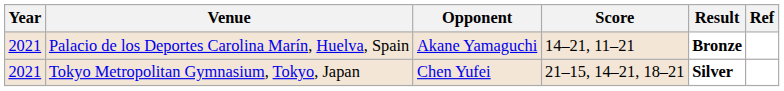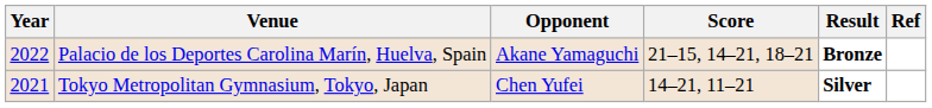 <table class="sortable wikitable" style="font-size: 90%">
 <tr>
 <th>Year</th>
 <th>Venue</th>
 <th>Opponent</th>
 <th>Score</th>
 <th>Result</th>
 <th>Ref</th>
 </tr>
 <tr style="background:#F3E6D7">
-<td align="center"><a href='#'>2021</a></td>
+<td align="center"><a href='#'>2022</a></td>
 <td align="left"><a href='#'>Palacio de los Deportes Carolina Marín</a>, <a href='#'>Huelva</a>, Spain</td>
 <td align="left"> <a href='#'>Akane Yamaguchi</a></td>
-<td align="left">14–21, 11–21</td>
+<td align="left">21–15, 14–21, 18–21</td>
 <td style="text-align:left; background:white"> <strong>Bronze</strong></td>
 <td style="text-align:center; background:white"></td>
 </tr>
 <tr style="background:#F3E6D7">
 <td align="center"><a href='#'>2021</a></td>
 <td align="left"><a href='#'>Tokyo Metropolitan Gymnasium</a>, <a href='#'>Tokyo</a>, Japan</td>
 <td align="left"> <a href='#'>Chen Yufei</a></td>
-<td align="left">21–15, 14–21, 18–21</td>
+<td align="left">14–21, 11–21</td>
 <td style="text-align:left; background:white"> <strong>Silver</strong></td>
 <td style="text-align:center; background:white"></td>
 </tr>
 </table>
